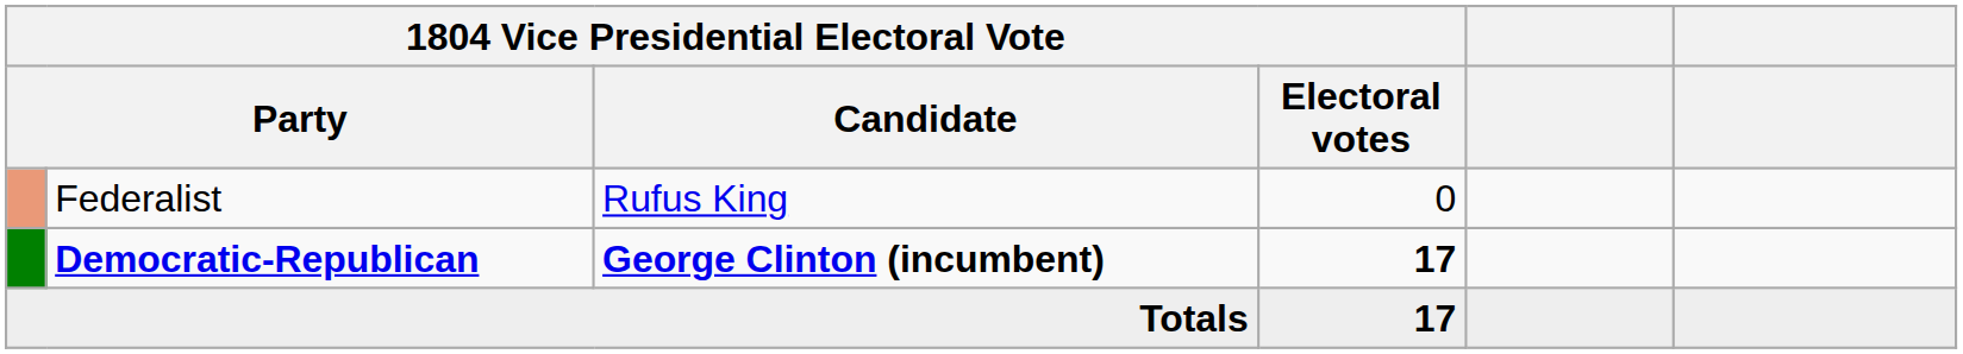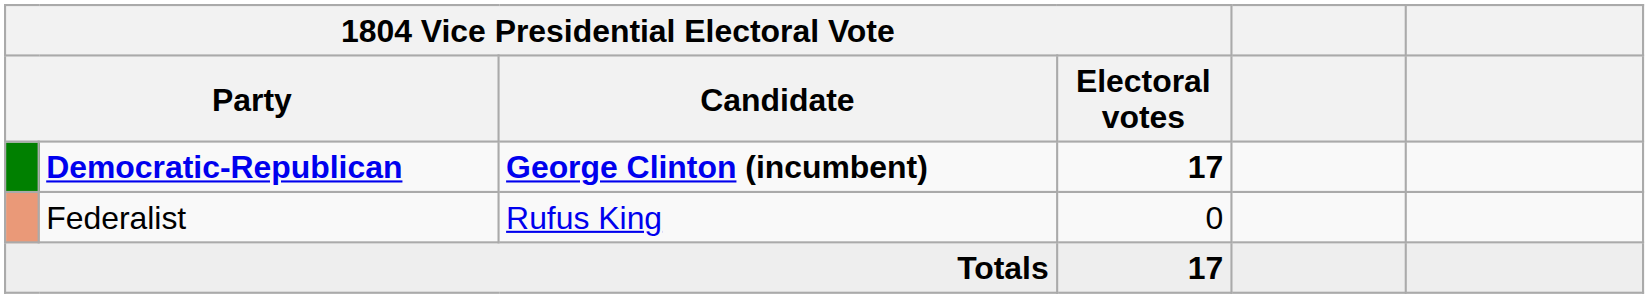 <table class="wikitable" style="font-size: 95%;">
 <tr>
 <th colspan="4">1804 Vice Presidential Electoral Vote</th>
 <th></th>
 <th></th>
 </tr>
 <tr>
 <th colspan="2" style="width: 15em">Party</th>
 <th style="width: 17em">Candidate</th>
 <th style="width: 5em">Electoral votes</th>
 <th style="width: 5em"></th>
 <th style="width: 7em"></th>
 </tr>
 <tr>
+<th style="background-color:#008000; width: 3px"></th>
+<td style="width: 130px"><strong><a href='#'>Democratic-Republican</a></strong></td>
+<td><strong><a href='#'>George Clinton</a> (incumbent)</strong></td>
+<td align="right"><strong>17</strong></td>
+<td align="right"></td>
+<td align="right"></td>
+</tr>
+<tr>
 <th style="background-color:#EA9978; width: 3px"></th>
 <td style="width: 130px">Federalist</td>
 <td><a href='#'>Rufus King</a></td>
 <td align="right">0</td>
-<td align="right"></td>
-<td align="right"></td>
-</tr>
-<tr>
-<th style="background-color:#008000; width: 3px"></th>
-<td style="width: 130px"><strong><a href='#'>Democratic-Republican</a></strong></td>
-<td><strong><a href='#'>George Clinton</a> (incumbent)</strong></td>
-<td align="right"><strong>17</strong></td>
 <td align="right"></td>
 <td align="right"></td>
 </tr>
 <tr bgcolor="#EEEEEE">
 <td colspan="3" align="right"><strong>Totals</strong></td>
 <td align="right"><strong>17</strong></td>
 <td align="right"></td>
 <td align="right"></td>
 </tr>
 </table>
